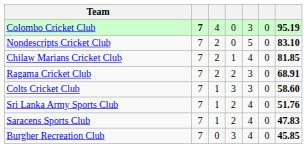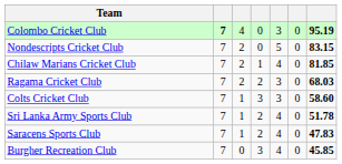 <table class="wikitable" style="text-align:center">
 <tr>
 <th style="width:300px">Team</th>
 <th width="20"></th>
 <th width="20"></th>
 <th width="20"></th>
 <th width="20"></th>
 <th width="20"></th>
 <th width="20"></th>
 </tr>
 <tr style="background:#cfc">
 <td style="text-align:left"><a href='#'>Colombo Cricket Club</a></td>
 <td><strong>7</strong></td>
 <td>4</td>
 <td>0</td>
 <td>3</td>
 <td>0</td>
 <td><strong>95.19</strong></td>
 </tr>
 <tr>
 <td style="text-align:left"><a href='#'>Nondescripts Cricket Club</a></td>
 <td>7</td>
 <td>2</td>
 <td>0</td>
 <td>5</td>
 <td>0</td>
-<td><strong>83.10</strong></td>
+<td><strong>83.15</strong></td>
 </tr>
 <tr>
 <td style="text-align:left"><a href='#'>Chilaw Marians Cricket Club</a></td>
 <td>7</td>
 <td>2</td>
 <td>1</td>
 <td>4</td>
 <td>0</td>
 <td><strong>81.85</strong></td>
 </tr>
 <tr>
 <td style="text-align:left"><a href='#'>Ragama Cricket Club</a></td>
 <td>7</td>
 <td>2</td>
 <td>2</td>
 <td>3</td>
 <td>0</td>
-<td><strong>68.91</strong></td>
+<td><strong>68.03</strong></td>
 </tr>
 <tr>
 <td style="text-align:left"><a href='#'>Colts Cricket Club</a></td>
 <td>7</td>
 <td>1</td>
 <td>3</td>
 <td>3</td>
 <td>0</td>
 <td><strong>58.60</strong></td>
 </tr>
 <tr>
 <td style="text-align:left"><a href='#'>Sri Lanka Army Sports Club</a></td>
 <td>7</td>
 <td>1</td>
 <td>2</td>
 <td>4</td>
 <td>0</td>
-<td><strong>51.76</strong></td>
+<td><strong>51.78</strong></td>
 </tr>
 <tr>
 <td style="text-align:left"><a href='#'>Saracens Sports Club</a></td>
 <td>7</td>
 <td>1</td>
 <td>2</td>
 <td>4</td>
 <td>0</td>
 <td><strong>47.83</strong></td>
 </tr>
 <tr>
 <td style="text-align:left"><a href='#'>Burgher Recreation Club</a></td>
 <td>7</td>
 <td>0</td>
 <td>3</td>
 <td>4</td>
 <td>0</td>
 <td><strong>45.85</strong></td>
 </tr>
 </table>
